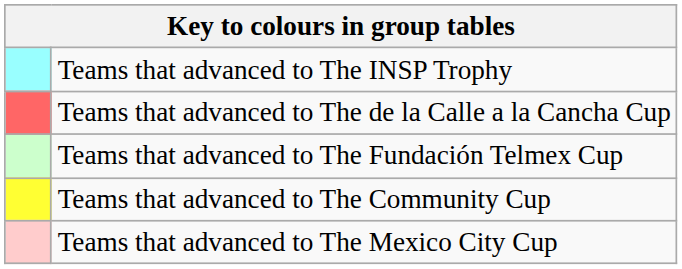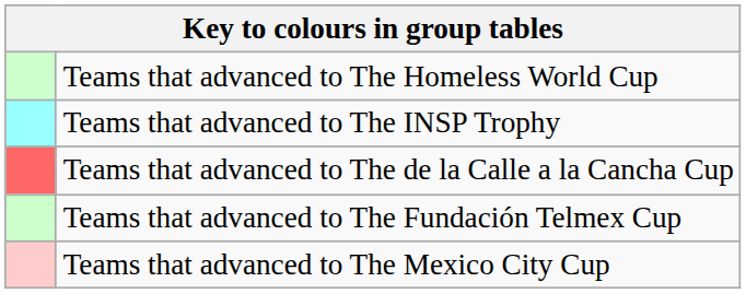 <table class="wikitable" style="text-align: center;">
 <tr>
 <th colspan=2>Key to colours in group tables</th>
+</tr>
+<tr>
+<td style="background:#cfc; width:20px;"></td>
+<td align=left>Teams that advanced to The Homeless World Cup</td>
 </tr>
 <tr>
 <td style="background:#9ff; width:20px;"></td>
 <td align=left>Teams that advanced to The INSP Trophy</td>
 </tr>
 <tr>
 <td style="background:#f66; width:20px;"></td>
 <td align=left>Teams that advanced to The de la Calle a la Cancha Cup</td>
 </tr>
 <tr>
 <td style="background:#cfc; width:20px;"></td>
 <td align=left>Teams that advanced to The Fundación Telmex Cup</td>
 </tr>
 <tr>
-<td style="background:#ff3; width:20px;"></td>
-<td align=left>Teams that advanced to The Community Cup</td>
-</tr>
-<tr>
 <td style="background:#FFCCCC; width:20px;"></td>
 <td align=left>Teams that advanced to The Mexico City Cup</td>
 </tr>
 </table>
